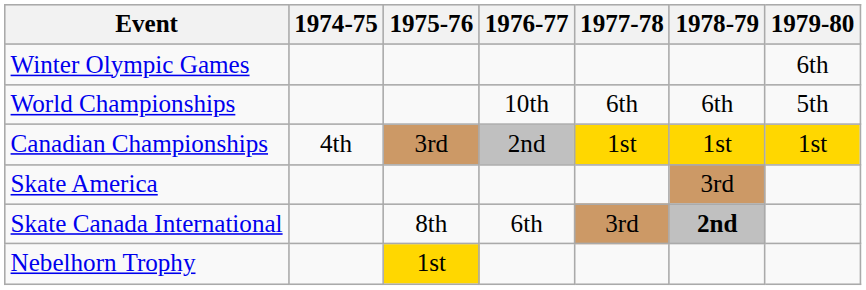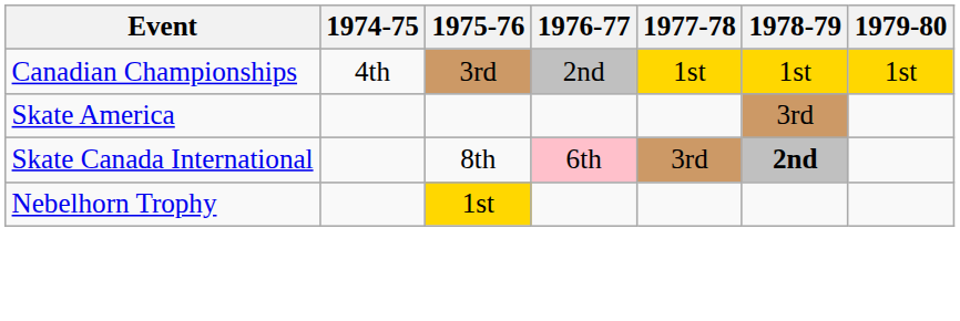 <table class="wikitable">
 <tr>
 <th>Event</th>
 <th>1974-75</th>
 <th>1975-76</th>
 <th>1976-77</th>
 <th>1977-78</th>
 <th>1978-79</th>
 <th>1979-80</th>
-</tr>
-<tr>
-<td><a href='#'>Winter Olympic Games</a></td>
-<td></td>
-<td></td>
-<td></td>
-<td></td>
-<td></td>
-<td align="center">6th</td>
-</tr>
-<tr>
-<td><a href='#'>World Championships</a></td>
-<td></td>
-<td></td>
-<td align="center">10th</td>
-<td align="center">6th</td>
-<td align="center">6th</td>
-<td align="center">5th</td>
 </tr>
 <tr>
 <td><a href='#'>Canadian Championships</a></td>
 <td align="center">4th</td>
 <td align="center" bgcolor="cc9966">3rd</td>
 <td align="center" bgcolor="silver">2nd</td>
 <td align="center" bgcolor="gold">1st</td>
 <td align="center" bgcolor="gold">1st</td>
 <td align="center" bgcolor="gold">1st</td>
 </tr>
 <tr>
 <td><a href='#'>Skate America</a></td>
 <td></td>
 <td></td>
 <td></td>
 <td></td>
 <td align="center" bgcolor="cc9966">3rd</td>
 </tr>
 <tr>
 <td><a href='#'>Skate Canada International</a></td>
 <td></td>
 <td align="center">8th</td>
-<td align="center">6th</td>
+<td align="center" style="background: pink;">6th</td>
 <td align="center" bgcolor="cc9966">3rd</td>
 <td align="center" bgcolor="silver"><strong>2nd</strong></td>
 <td></td>
 </tr>
 <tr>
 <td><a href='#'>Nebelhorn Trophy</a></td>
 <td></td>
 <td align="center" bgcolor="gold">1st</td>
 <td></td>
 <td></td>
 <td></td>
 <td></td>
 </tr>
 </table>
